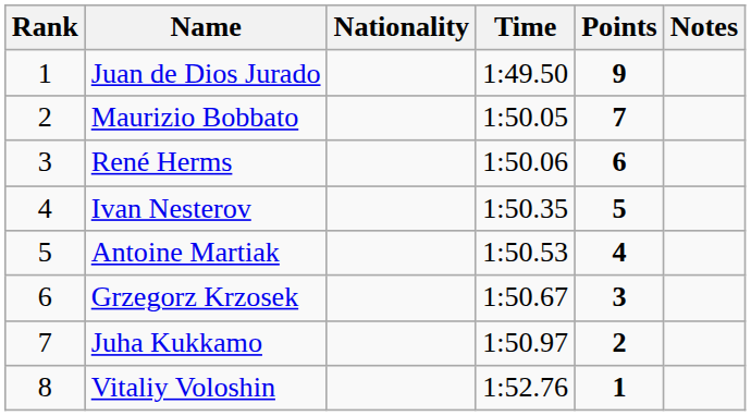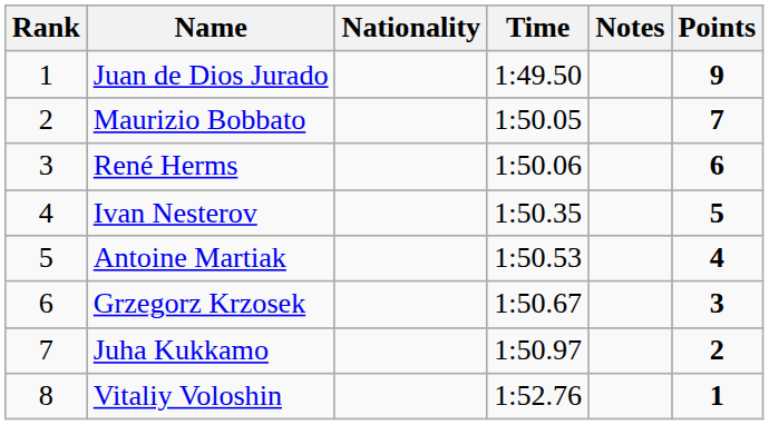 <table class="wikitable sortable" style="text-align:center">
 <tr>
 <th>Rank</th>
 <th>Name</th>
 <th>Nationality</th>
 <th>Time</th>
+<th>Notes</th>
 <th>Points</th>
-<th>Notes</th>
 </tr>
 <tr>
 <td>1</td>
 <td align=left><a href='#'>Juan de Dios Jurado</a></td>
 <td align=left></td>
 <td>1:49.50</td>
+<td></td>
 <td><strong>9</strong></td>
-<td></td>
 </tr>
 <tr>
 <td>2</td>
 <td align=left><a href='#'>Maurizio Bobbato</a></td>
 <td align=left></td>
 <td>1:50.05</td>
+<td></td>
 <td><strong>7</strong></td>
-<td></td>
 </tr>
 <tr>
 <td>3</td>
 <td align=left><a href='#'>René Herms</a></td>
 <td align=left></td>
 <td>1:50.06</td>
+<td></td>
 <td><strong>6</strong></td>
-<td></td>
 </tr>
 <tr>
 <td>4</td>
 <td align=left><a href='#'>Ivan Nesterov</a></td>
 <td align=left></td>
 <td>1:50.35</td>
+<td></td>
 <td><strong>5</strong></td>
-<td></td>
 </tr>
 <tr>
 <td>5</td>
 <td align=left><a href='#'>Antoine Martiak</a></td>
 <td align=left></td>
 <td>1:50.53</td>
+<td></td>
 <td><strong>4</strong></td>
-<td></td>
 </tr>
 <tr>
 <td>6</td>
 <td align=left><a href='#'>Grzegorz Krzosek</a></td>
 <td align=left></td>
 <td>1:50.67</td>
+<td></td>
 <td><strong>3</strong></td>
-<td></td>
 </tr>
 <tr>
 <td>7</td>
 <td align=left><a href='#'>Juha Kukkamo</a></td>
 <td align=left></td>
 <td>1:50.97</td>
+<td></td>
 <td><strong>2</strong></td>
-<td></td>
 </tr>
 <tr>
 <td>8</td>
 <td align=left><a href='#'>Vitaliy Voloshin</a></td>
 <td align=left></td>
 <td>1:52.76</td>
+<td></td>
 <td><strong>1</strong></td>
-<td></td>
 </tr>
 </table>
